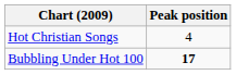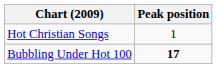 <table class="wikitable sortable">
 <tr>
 <th>Chart (2009)</th>
 <th>Peak position</th>
 </tr>
 <tr>
 <td><a href='#'>Hot Christian Songs</a></td>
-<td align="center">4</td>
+<td align="center">1</td>
 </tr>
 <tr>
 <td><a href='#'>Bubbling Under Hot 100</a></td>
 <td align="center"><strong>17</strong></td>
 </tr>
 </table>
